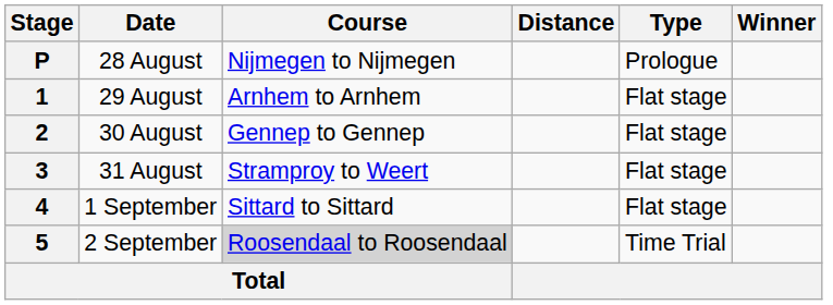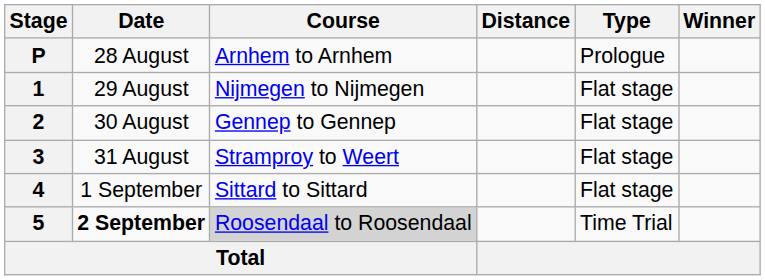 <table class=wikitable>
 <tr>
 <th>Stage</th>
 <th>Date</th>
 <th>Course</th>
 <th>Distance</th>
 <th>Type</th>
 <th>Winner</th>
 </tr>
 <tr>
 <th align=center>P</th>
 <td align=center>28 August</td>
-<td><a href='#'>Nijmegen</a> to Nijmegen</td>
+<td><a href='#'>Arnhem</a> to Arnhem</td>
 <td align=center></td>
 <td>Prologue</td>
 <td></td>
 </tr>
 <tr>
 <th align=center>1</th>
 <td align=center>29 August</td>
-<td><a href='#'>Arnhem</a> to Arnhem</td>
+<td><a href='#'>Nijmegen</a> to Nijmegen</td>
 <td align=center></td>
 <td>Flat stage</td>
 <td></td>
 </tr>
 <tr>
 <th align=center>2</th>
 <td align=center>30 August</td>
 <td><a href='#'>Gennep</a> to Gennep</td>
 <td align=center></td>
 <td>Flat stage</td>
 <td></td>
 </tr>
 <tr>
 <th align=center>3</th>
 <td align=center>31 August</td>
 <td><a href='#'>Stramproy</a> to <a href='#'>Weert</a></td>
 <td align=center></td>
 <td>Flat stage</td>
 <td></td>
 </tr>
 <tr>
 <th align=center>4</th>
 <td align=center>1 September</td>
 <td><a href='#'>Sittard</a> to Sittard</td>
 <td align=center></td>
 <td>Flat stage</td>
 <td></td>
 </tr>
 <tr>
 <th align=center>5</th>
-<td align=center>2 September</td>
+<td align=center><strong>2 September</strong></td>
 <td style="background: lightgrey;"><a href='#'>Roosendaal</a> to Roosendaal</td>
 <td align=center></td>
 <td>Time Trial</td>
 <td></td>
 </tr>
 <tr>
 <th colspan=3>Total</th>
 <th colspan=5></th>
 </tr>
 </table>
